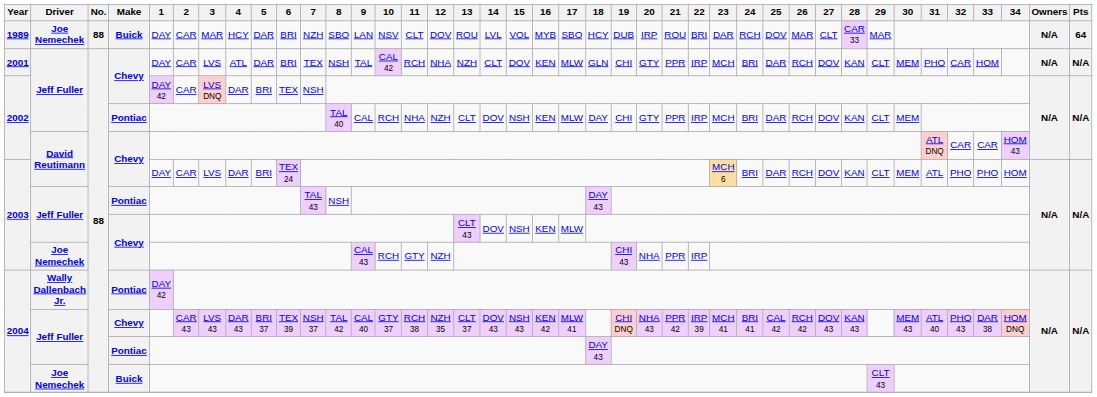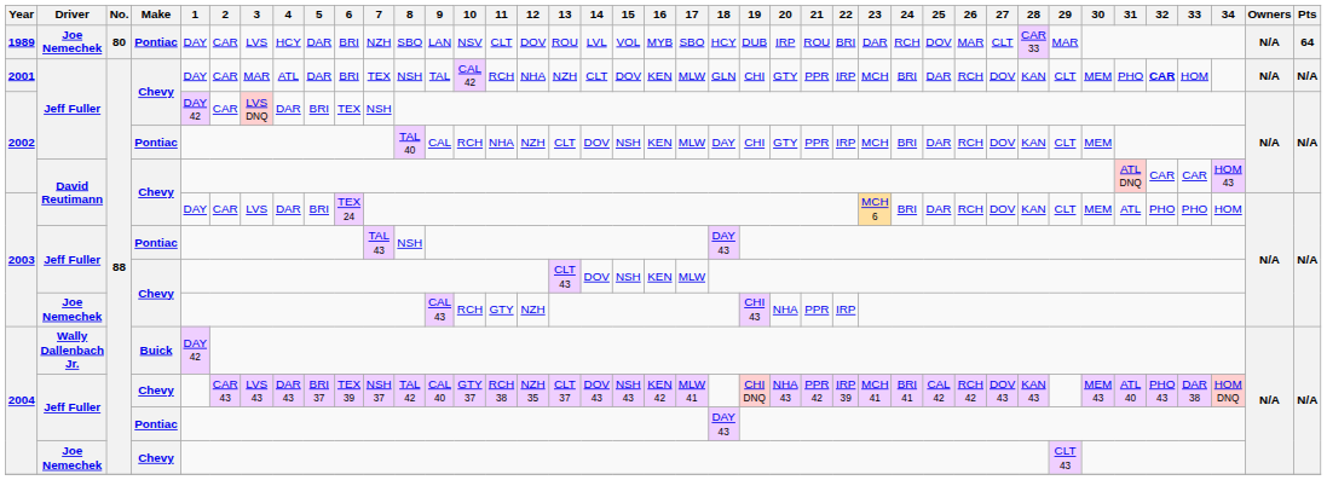 <table class="wikitable" style="text-align:center; font-size:75%">
 <tr>
 <th>Year</th>
 <th>Driver</th>
 <th>No.</th>
 <th>Make</th>
 <th>1</th>
 <th>2</th>
 <th>3</th>
 <th>4</th>
 <th>5</th>
 <th>6</th>
 <th>7</th>
 <th>8</th>
 <th>9</th>
 <th>10</th>
 <th>11</th>
 <th>12</th>
 <th>13</th>
 <th>14</th>
 <th>15</th>
 <th>16</th>
 <th>17</th>
 <th>18</th>
 <th>19</th>
 <th>20</th>
 <th>21</th>
 <th>22</th>
 <th>23</th>
 <th>24</th>
 <th>25</th>
 <th>26</th>
 <th>27</th>
 <th>28</th>
 <th>29</th>
 <th>30</th>
 <th>31</th>
 <th>32</th>
 <th>33</th>
 <th>34</th>
 <th>Owners</th>
 <th>Pts</th>
 </tr>
 <tr>
 <th><a href='#'>1989</a></th>
 <th><a href='#'>Joe Nemechek</a></th>
-<th>88</th>
-<th><a href='#'>Buick</a></th>
+<th>80</th>
+<th><a href='#'>Pontiac</a></th>
 <td><a href='#'>DAY</a></td>
 <td><a href='#'>CAR</a></td>
-<td><a href='#'>MAR</a></td>
+<td><a href='#'>LVS</a></td>
 <td><a href='#'>HCY</a></td>
 <td><a href='#'>DAR</a></td>
 <td><a href='#'>BRI</a></td>
 <td><a href='#'>NZH</a></td>
 <td><a href='#'>SBO</a></td>
 <td><a href='#'>LAN</a></td>
 <td><a href='#'>NSV</a></td>
 <td><a href='#'>CLT</a></td>
 <td><a href='#'>DOV</a></td>
 <td><a href='#'>ROU</a></td>
 <td><a href='#'>LVL</a></td>
 <td><a href='#'>VOL</a></td>
 <td><a href='#'>MYB</a></td>
 <td><a href='#'>SBO</a></td>
 <td><a href='#'>HCY</a></td>
 <td><a href='#'>DUB</a></td>
 <td><a href='#'>IRP</a></td>
 <td><a href='#'>ROU</a></td>
 <td><a href='#'>BRI</a></td>
 <td><a href='#'>DAR</a></td>
 <td><a href='#'>RCH</a></td>
 <td><a href='#'>DOV</a></td>
 <td><a href='#'>MAR</a></td>
 <td><a href='#'>CLT</a></td>
 <td style="background:#efcfff;"><a href='#'>CAR</a><br><small>33</small></td>
 <td><a href='#'>MAR</a></td>
 <td colspan=5></td>
 <th>N/A</th>
 <th>64</th>
 </tr>
 <tr>
 <th><a href='#'>2001</a></th>
 <th rowspan=3><a href='#'>Jeff Fuller</a></th>
 <th rowspan=12>88</th>
 <th rowspan=2><a href='#'>Chevy</a></th>
 <td><a href='#'>DAY</a></td>
 <td><a href='#'>CAR</a></td>
-<td><a href='#'>LVS</a></td>
+<td><a href='#'>MAR</a></td>
 <td><a href='#'>ATL</a></td>
 <td><a href='#'>DAR</a></td>
 <td><a href='#'>BRI</a></td>
 <td><a href='#'>TEX</a></td>
 <td><a href='#'>NSH</a></td>
 <td><a href='#'>TAL</a></td>
 <td style="background:#EFCFFF;"><a href='#'>CAL</a><br><small>42</small></td>
 <td><a href='#'>RCH</a></td>
 <td><a href='#'>NHA</a></td>
 <td><a href='#'>NZH</a></td>
 <td><a href='#'>CLT</a></td>
 <td><a href='#'>DOV</a></td>
 <td><a href='#'>KEN</a></td>
 <td><a href='#'>MLW</a></td>
 <td><a href='#'>GLN</a></td>
 <td><a href='#'>CHI</a></td>
 <td><a href='#'>GTY</a></td>
 <td><a href='#'>PPR</a></td>
 <td><a href='#'>IRP</a></td>
 <td><a href='#'>MCH</a></td>
 <td><a href='#'>BRI</a></td>
 <td><a href='#'>DAR</a></td>
 <td><a href='#'>RCH</a></td>
 <td><a href='#'>DOV</a></td>
 <td><a href='#'>KAN</a></td>
 <td><a href='#'>CLT</a></td>
 <td><a href='#'>MEM</a></td>
 <td><a href='#'>PHO</a></td>
-<td><a href='#'>CAR</a></td>
+<td><strong><a href='#'>CAR</a></strong></td>
 <td><a href='#'>HOM</a></td>
 <td></td>
 <th>N/A</th>
 <th>N/A</th>
 </tr>
 <tr>
 <th rowspan=3><a href='#'>2002</a></th>
 <td style="background:#EFCFFF;"><a href='#'>DAY</a><br><small>42</small></td>
 <td><a href='#'>CAR</a></td>
 <td style="background:#FFCFCF;"><a href='#'>LVS</a><br><small>DNQ</small></td>
 <td><a href='#'>DAR</a></td>
 <td><a href='#'>BRI</a></td>
 <td><a href='#'>TEX</a></td>
 <td><a href='#'>NSH</a></td>
 <td colspan=27></td>
 <th rowspan=3>N/A</th>
 <th rowspan=3>N/A</th>
 </tr>
 <tr>
 <th><a href='#'>Pontiac</a></th>
 <td colspan=7></td>
 <td style="background:#EFCFFF;"><a href='#'>TAL</a><br><small>40</small></td>
 <td><a href='#'>CAL</a></td>
 <td><a href='#'>RCH</a></td>
 <td><a href='#'>NHA</a></td>
 <td><a href='#'>NZH</a></td>
 <td><a href='#'>CLT</a></td>
 <td><a href='#'>DOV</a></td>
 <td><a href='#'>NSH</a></td>
 <td><a href='#'>KEN</a></td>
 <td><a href='#'>MLW</a></td>
 <td><a href='#'>DAY</a></td>
 <td><a href='#'>CHI</a></td>
 <td><a href='#'>GTY</a></td>
 <td><a href='#'>PPR</a></td>
 <td><a href='#'>IRP</a></td>
 <td><a href='#'>MCH</a></td>
 <td><a href='#'>BRI</a></td>
 <td><a href='#'>DAR</a></td>
 <td><a href='#'>RCH</a></td>
 <td><a href='#'>DOV</a></td>
 <td><a href='#'>KAN</a></td>
 <td><a href='#'>CLT</a></td>
 <td><a href='#'>MEM</a></td>
 <td colspan=4></td>
 </tr>
 <tr>
 <th rowspan=2><a href='#'>David Reutimann</a></th>
 <th rowspan=2><a href='#'>Chevy</a></th>
 <td colspan=30></td>
 <td style="background:#FFCFCF;"><a href='#'>ATL</a><br><small>DNQ</small></td>
 <td><a href='#'>CAR</a></td>
 <td><a href='#'>CAR</a></td>
 <td style="background:#EFCFFF;"><a href='#'>HOM</a><br><small>43</small></td>
 </tr>
 <tr>
 <th rowspan=4><a href='#'>2003</a></th>
 <td><a href='#'>DAY</a></td>
 <td><a href='#'>CAR</a></td>
 <td><a href='#'>LVS</a></td>
 <td><a href='#'>DAR</a></td>
 <td><a href='#'>BRI</a></td>
 <td style="background:#EFCFFF;"><a href='#'>TEX</a><br><small>24</small></td>
 <td colspan=16></td>
 <td style="background:#FFDF9F;"><a href='#'>MCH</a><br><small>6</small></td>
 <td><a href='#'>BRI</a></td>
 <td><a href='#'>DAR</a></td>
 <td><a href='#'>RCH</a></td>
 <td><a href='#'>DOV</a></td>
 <td><a href='#'>KAN</a></td>
 <td><a href='#'>CLT</a></td>
 <td><a href='#'>MEM</a></td>
 <td><a href='#'>ATL</a></td>
 <td><a href='#'>PHO</a></td>
 <td><a href='#'>PHO</a></td>
 <td><a href='#'>HOM</a></td>
 <th rowspan=4>N/A</th>
 <th rowspan=4>N/A</th>
 </tr>
 <tr>
 <th rowspan=2><a href='#'>Jeff Fuller</a></th>
 <th><a href='#'>Pontiac</a></th>
 <td colspan=6></td>
 <td style="background:#EFCFFF;"><a href='#'>TAL</a><br><small>43</small></td>
 <td><a href='#'>NSH</a></td>
 <td colspan=9></td>
 <td style="background:#EFCFFF;"><a href='#'>DAY</a><br><small>43</small></td>
 <td colspan=16></td>
 </tr>
 <tr>
 <th rowspan=2><a href='#'>Chevy</a></th>
 <td colspan=12></td>
 <td style="background:#EFCFFF;"><a href='#'>CLT</a><br><small>43</small></td>
 <td><a href='#'>DOV</a></td>
 <td><a href='#'>NSH</a></td>
 <td><a href='#'>KEN</a></td>
 <td><a href='#'>MLW</a></td>
 <td colspan=17></td>
 </tr>
 <tr>
 <th><a href='#'>Joe Nemechek</a></th>
 <td colspan=8></td>
 <td style="background:#efcfff;"><a href='#'>CAL</a><br><small>43</small></td>
 <td><a href='#'>RCH</a></td>
 <td><a href='#'>GTY</a></td>
 <td><a href='#'>NZH</a></td>
 <td colspan=6></td>
 <td style="background:#efcfff;"><a href='#'>CHI</a><br><small>43</small></td>
 <td><a href='#'>NHA</a></td>
 <td><a href='#'>PPR</a></td>
 <td><a href='#'>IRP</a></td>
 <td colspan=12></td>
 </tr>
 <tr>
 <th rowspan=4><a href='#'>2004</a></th>
 <th><a href='#'>Wally Dallenbach Jr.</a></th>
-<th><a href='#'>Pontiac</a></th>
+<th><a href='#'>Buick</a></th>
 <td style="background:#EFCFFF;"><a href='#'>DAY</a><br><small>42</small></td>
 <td colspan=33></td>
 <th rowspan=4>N/A</th>
 <th rowspan=4>N/A</th>
 </tr>
 <tr>
 <th rowspan=2><a href='#'>Jeff Fuller</a></th>
 <th><a href='#'>Chevy</a></th>
 <td></td>
 <td style="background:#EFCFFF;"><a href='#'>CAR</a><br><small>43</small></td>
 <td style="background:#EFCFFF;"><a href='#'>LVS</a><br><small>43</small></td>
 <td style="background:#EFCFFF;"><a href='#'>DAR</a><br><small>43</small></td>
 <td style="background:#EFCFFF;"><a href='#'>BRI</a><br><small>37</small></td>
 <td style="background:#EFCFFF;"><a href='#'>TEX</a><br><small>39</small></td>
 <td style="background:#EFCFFF;"><a href='#'>NSH</a><br><small>37</small></td>
 <td style="background:#EFCFFF;"><a href='#'>TAL</a><br><small>42</small></td>
 <td style="background:#EFCFFF;"><a href='#'>CAL</a><br><small>40</small></td>
 <td style="background:#EFCFFF;"><a href='#'>GTY</a><br><small>37</small></td>
 <td style="background:#EFCFFF;"><a href='#'>RCH</a><br><small>38</small></td>
 <td style="background:#EFCFFF;"><a href='#'>NZH</a><br><small>35</small></td>
 <td style="background:#EFCFFF;"><a href='#'>CLT</a><br><small>37</small></td>
 <td style="background:#EFCFFF;"><a href='#'>DOV</a><br><small>43</small></td>
 <td style="background:#EFCFFF;"><a href='#'>NSH</a><br><small>43</small></td>
 <td style="background:#EFCFFF;"><a href='#'>KEN</a><br><small>42</small></td>
 <td style="background:#EFCFFF;"><a href='#'>MLW</a><br><small>41</small></td>
 <td></td>
 <td style="background:#FFCFCF;"><a href='#'>CHI</a><br><small>DNQ</small></td>
 <td style="background:#EFCFFF;"><a href='#'>NHA</a><br><small>43</small></td>
 <td style="background:#EFCFFF;"><a href='#'>PPR</a><br><small>42</small></td>
 <td style="background:#EFCFFF;"><a href='#'>IRP</a><br><small>39</small></td>
 <td style="background:#EFCFFF;"><a href='#'>MCH</a><br><small>41</small></td>
 <td style="background:#EFCFFF;"><a href='#'>BRI</a><br><small>41</small></td>
 <td style="background:#EFCFFF;"><a href='#'>CAL</a><br><small>42</small></td>
 <td style="background:#EFCFFF;"><a href='#'>RCH</a><br><small>42</small></td>
 <td style="background:#EFCFFF;"><a href='#'>DOV</a><br><small>43</small></td>
 <td style="background:#EFCFFF;"><a href='#'>KAN</a><br><small>43</small></td>
 <td></td>
 <td style="background:#EFCFFF;"><a href='#'>MEM</a><br><small>43</small></td>
 <td style="background:#EFCFFF;"><a href='#'>ATL</a><br><small>40</small></td>
 <td style="background:#EFCFFF;"><a href='#'>PHO</a><br><small>43</small></td>
 <td style="background:#EFCFFF;"><a href='#'>DAR</a><br><small>38</small></td>
 <td style="background:#FFCFCF;"><a href='#'>HOM</a><br><small>DNQ</small></td>
 </tr>
 <tr>
 <th><a href='#'>Pontiac</a></th>
 <td colspan=17></td>
 <td style="background:#EFCFFF;"><a href='#'>DAY</a><br><small>43</small></td>
 <td colspan=16></td>
 </tr>
 <tr>
 <th><a href='#'>Joe Nemechek</a></th>
-<th><a href='#'>Buick</a></th>
+<th><a href='#'>Chevy</a></th>
 <td colspan=28></td>
 <td style="background:#efcfff;"><a href='#'>CLT</a><br><small>43</small></td>
 <td colspan=5></td>
 </tr>
 <tr>
 </tr>
 </table>
